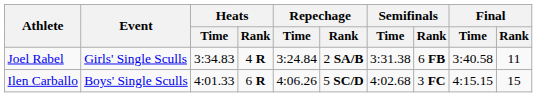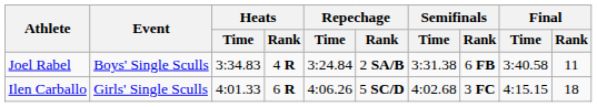 <table class="wikitable" style="font-size:90%">
 <tr>
 <th rowspan="2">Athlete</th>
 <th rowspan="2">Event</th>
 <th colspan="2">Heats</th>
 <th colspan="2">Repechage</th>
 <th colspan="2">Semifinals</th>
 <th colspan="2">Final</th>
 </tr>
 <tr style="font-size:95%">
 <th>Time</th>
 <th>Rank</th>
 <th>Time</th>
 <th>Rank</th>
 <th>Time</th>
 <th>Rank</th>
 <th>Time</th>
 <th>Rank</th>
 </tr>
 <tr align=center>
 <td align=left><a href='#'>Joel Rabel</a></td>
-<td align=left><a href='#'>Girls' Single Sculls</a></td>
+<td align=left><a href='#'>Boys' Single Sculls</a></td>
 <td>3:34.83</td>
 <td>4 <strong>R</strong></td>
 <td>3:24.84</td>
 <td>2 <strong>SA/B</strong></td>
 <td>3:31.38</td>
 <td>6 <strong>FB</strong></td>
 <td>3:40.58</td>
 <td>11</td>
 </tr>
 <tr align=center>
 <td align=left><a href='#'>Ilen Carballo</a></td>
-<td align=left><a href='#'>Boys' Single Sculls</a></td>
+<td align=left><a href='#'>Girls' Single Sculls</a></td>
 <td>4:01.33</td>
 <td>6 <strong>R</strong></td>
 <td>4:06.26</td>
 <td>5 <strong>SC/D</strong></td>
 <td>4:02.68</td>
 <td>3 <strong>FC</strong></td>
 <td>4:15.15</td>
-<td>15</td>
+<td>18</td>
 </tr>
 </table>
